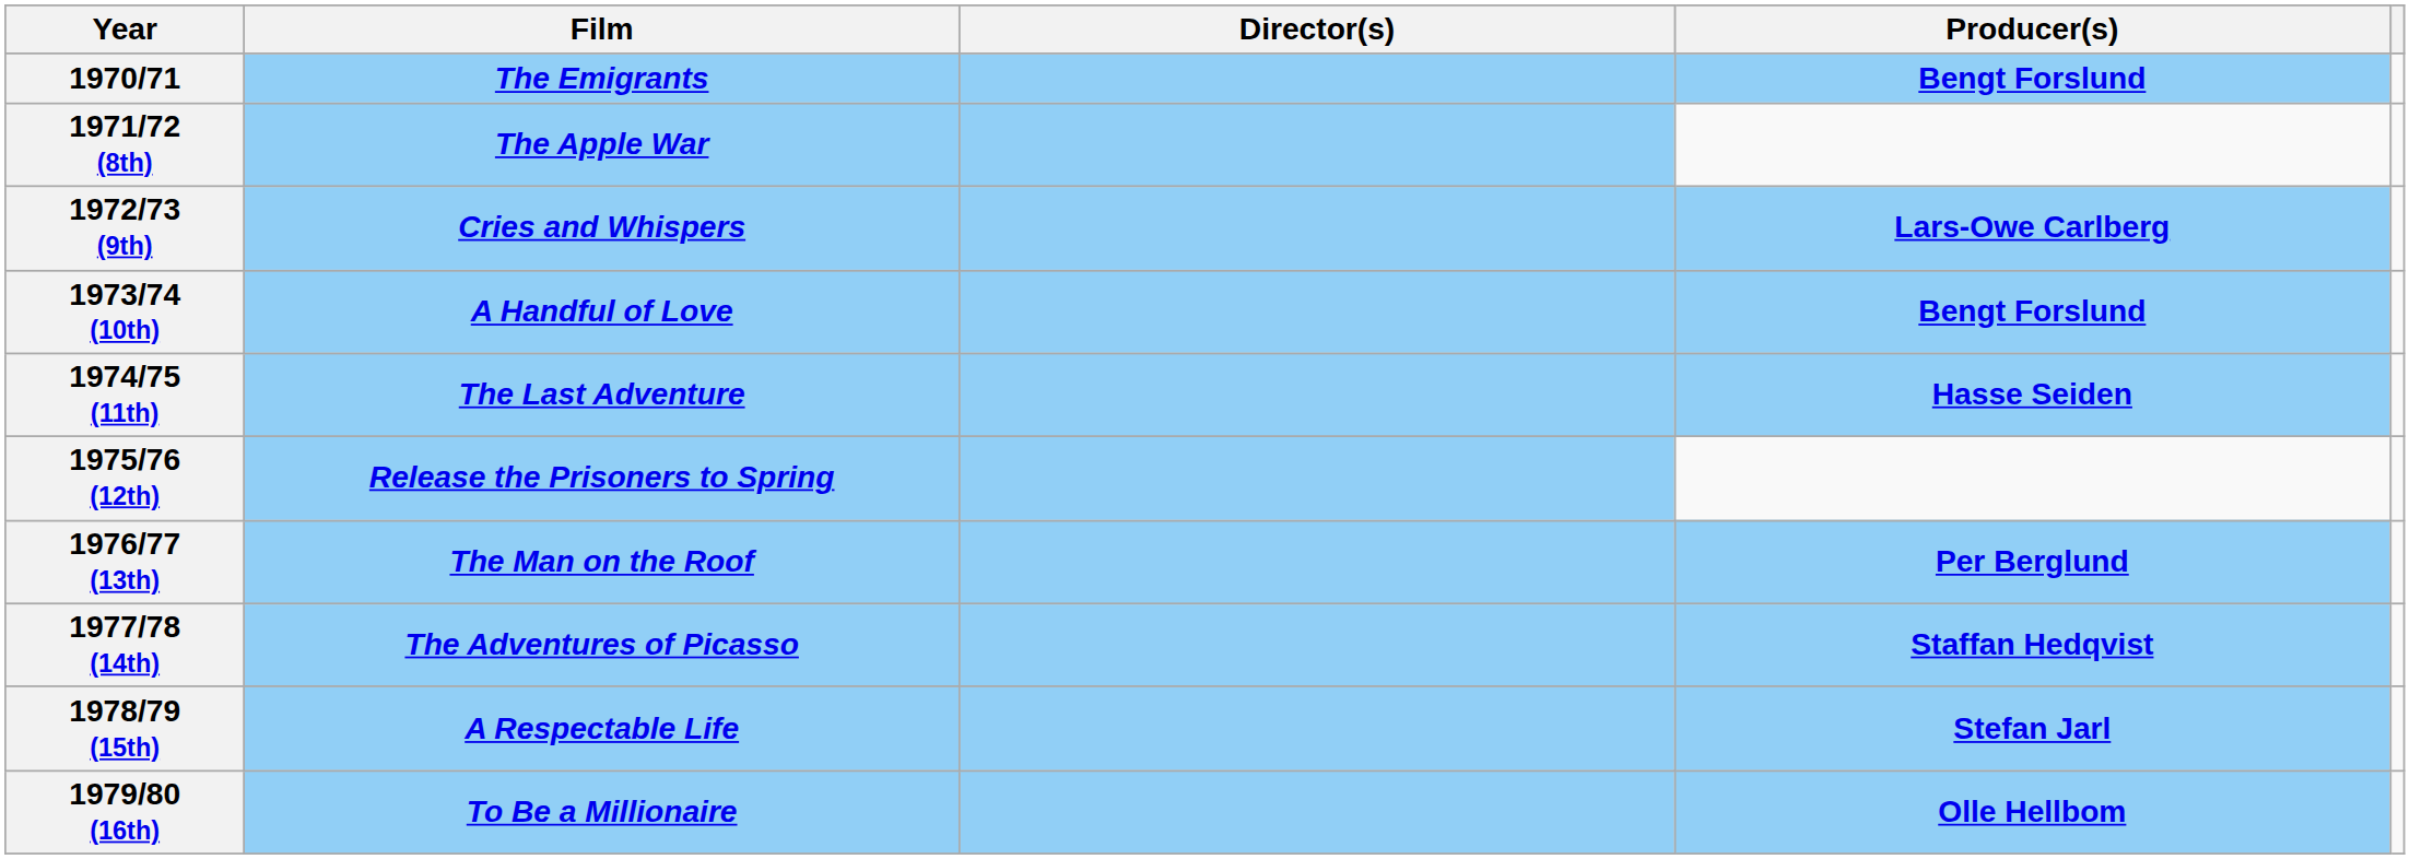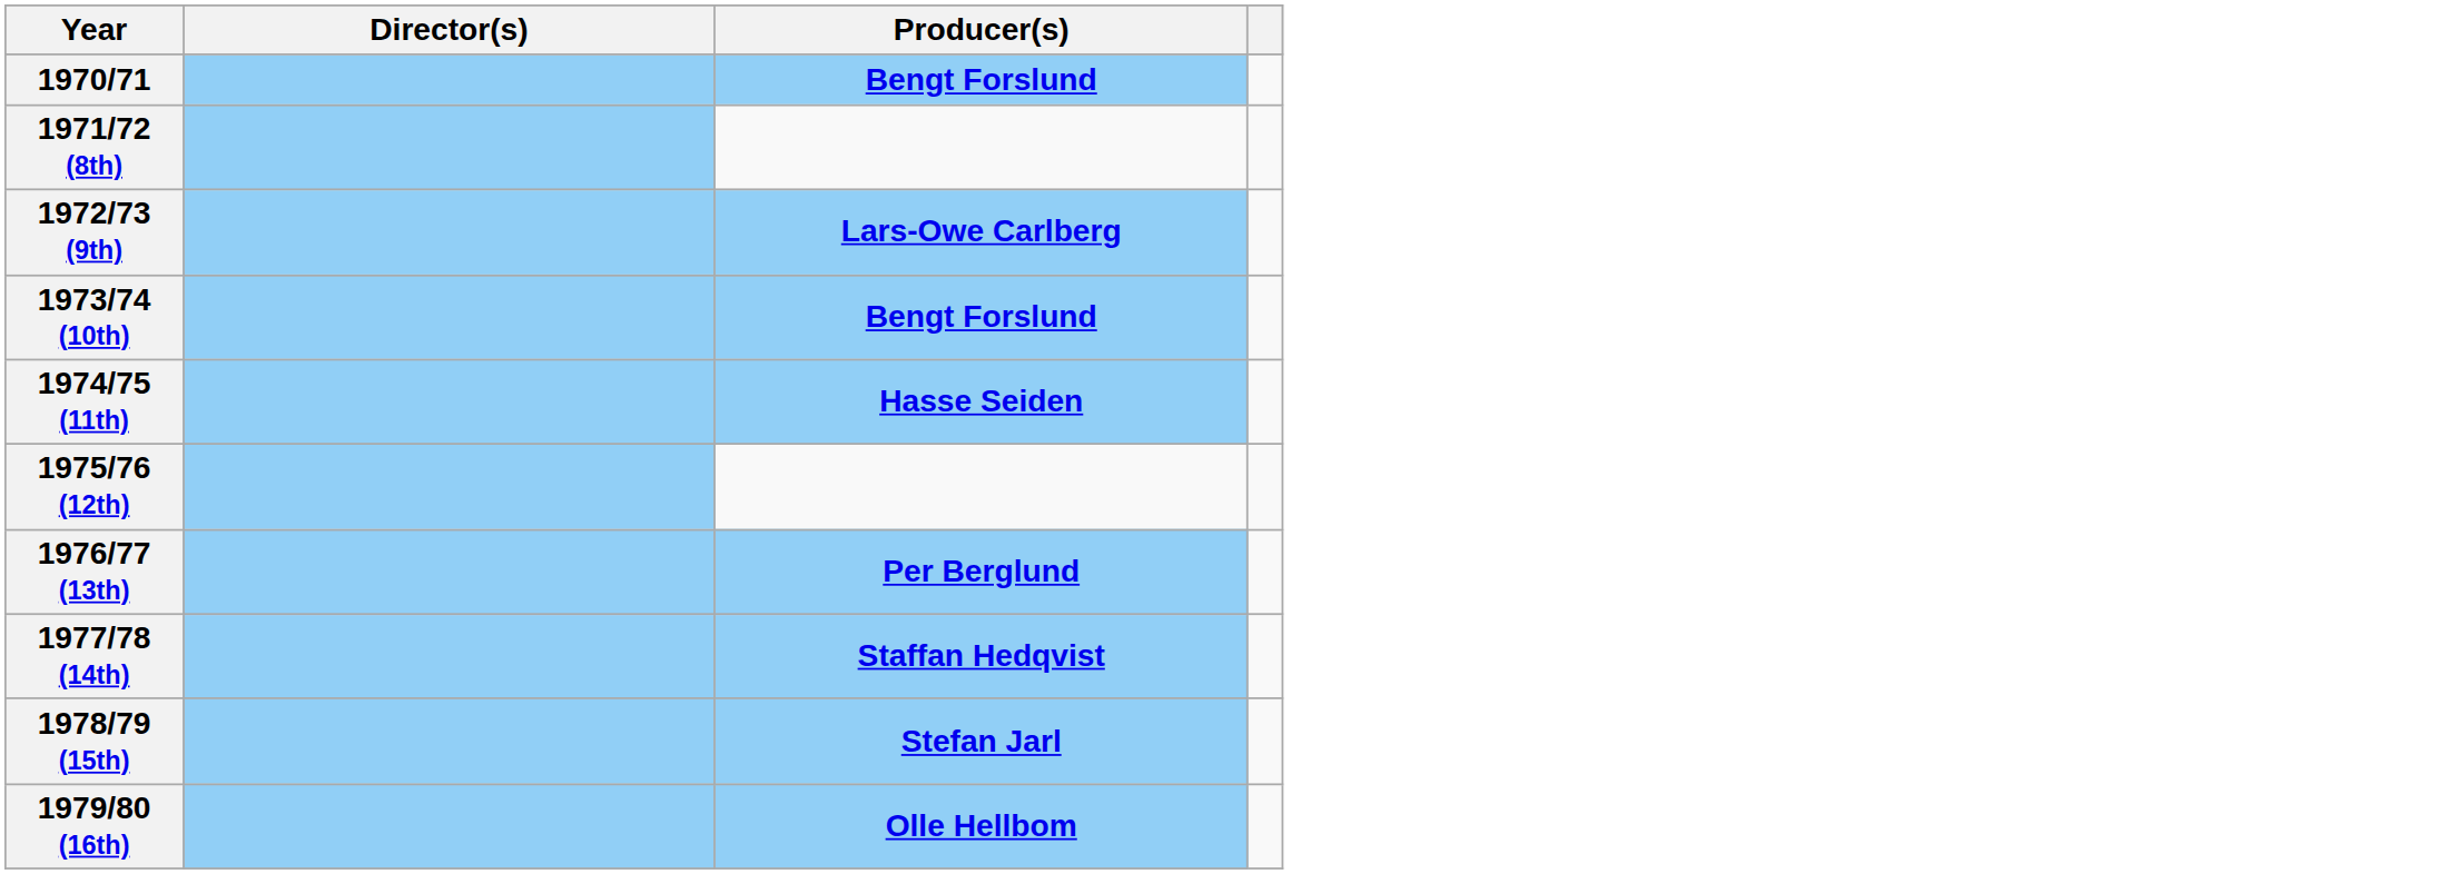 <table class="wikitable" style="text-align:center;">
 <tr style="background:#bebebe;">
 <th style="width:10%;">Year</th>
-<th style="width:30%;">Film</th>
 <th style="width:30%;">Director(s)</th>
 <th style="width:30%;">Producer(s)</th>
 <th scope="col" style="width:2%;" class="unsortable"></th>
 </tr>
 <tr>
 <th scope="row" rowspan=1 style="text-align:center"><strong>1970/71</strong></th>
-<td style="background:#91CFF6"><strong><em><a href='#'>The Emigrants</a></em></strong></td>
 <td style="background:#91CFF6"><strong></strong></td>
 <td style="background:#91CFF6"><strong><a href='#'>Bengt Forslund</a></strong></td>
 <td></td>
 </tr>
 <tr>
 <th scope="row" rowspan=1 style="text-align:center"><strong>1971/72</strong><br><small><a href='#'>(8th)</a></small></th>
-<td style="background:#91CFF6"><strong><em><a href='#'>The Apple War</a></em></strong></td>
 <td style="background:#91CFF6"><strong></strong></td>
 <td></td>
 <td></td>
 </tr>
 <tr>
 <th scope="row" rowspan=1 style="text-align:center"><strong>1972/73</strong><br><small><a href='#'>(9th)</a></small></th>
-<td style="background:#91CFF6"><strong><em><a href='#'>Cries and Whispers</a></em></strong></td>
 <td style="background:#91CFF6"><strong></strong></td>
 <td style="background:#91CFF6"><strong><a href='#'>Lars-Owe Carlberg</a></strong></td>
 <td></td>
 </tr>
 <tr>
 <th scope="row" rowspan=1 style="text-align:center"><strong>1973/74</strong><br><small><a href='#'>(10th)</a></small></th>
-<td style="background:#91CFF6"><strong><em><a href='#'>A Handful of Love</a></em></strong></td>
 <td style="background:#91CFF6"><strong></strong></td>
 <td style="background:#91CFF6"><strong><a href='#'>Bengt Forslund</a></strong></td>
 <td></td>
 </tr>
 <tr>
 <th scope="row" rowspan=1 style="text-align:center"><strong>1974/75</strong><br><small><a href='#'>(11th)</a></small></th>
-<td style="background:#91CFF6"><strong><em><a href='#'>The Last Adventure</a></em></strong></td>
 <td style="background:#91CFF6"><strong></strong></td>
 <td style="background:#91CFF6"><strong><a href='#'>Hasse Seiden</a></strong></td>
 <td></td>
 </tr>
 <tr>
 <th scope="row" rowspan=1 style="text-align:center"><strong>1975/76</strong><br><small><a href='#'>(12th)</a></small></th>
-<td style="background:#91CFF6"><strong><em><a href='#'>Release the Prisoners to Spring</a></em></strong></td>
 <td style="background:#91CFF6"><strong></strong></td>
 <td></td>
 <td></td>
 </tr>
 <tr>
 <th scope="row" rowspan=1 style="text-align:center"><strong>1976/77</strong><br><small><a href='#'>(13th)</a></small></th>
-<td style="background:#91CFF6"><strong><em><a href='#'>The Man on the Roof</a></em></strong></td>
 <td style="background:#91CFF6"><strong></strong></td>
 <td style="background:#91CFF6"><strong><a href='#'>Per Berglund</a></strong></td>
 <td></td>
 </tr>
 <tr>
 <th scope="row" rowspan=1 style="text-align:center"><strong>1977/78</strong><br><small><a href='#'>(14th)</a></small></th>
-<td style="background:#91CFF6"><strong><em><a href='#'>The Adventures of Picasso</a></em></strong></td>
 <td style="background:#91CFF6"><strong></strong></td>
 <td style="background:#91CFF6"><strong><a href='#'>Staffan Hedqvist</a></strong></td>
 <td></td>
 </tr>
 <tr>
 <th scope="row" rowspan=1 style="text-align:center"><strong>1978/79</strong><br><small><a href='#'>(15th)</a></small></th>
-<td style="background:#91CFF6"><strong><em><a href='#'>A Respectable Life</a></em></strong></td>
 <td style="background:#91CFF6"><strong></strong></td>
 <td style="background:#91CFF6"><strong><a href='#'>Stefan Jarl</a></strong></td>
 <td></td>
 </tr>
 <tr>
 <th scope="row" rowspan=1 style="text-align:center"><strong>1979/80</strong><br><small><a href='#'>(16th)</a></small></th>
-<td style="background:#91CFF6"><strong><em><a href='#'>To Be a Millionaire</a></em></strong></td>
 <td style="background:#91CFF6"><strong></strong></td>
 <td style="background:#91CFF6"><strong><a href='#'>Olle Hellbom</a></strong></td>
 <td></td>
 </tr>
 </table>
